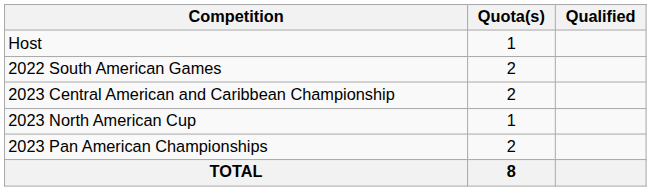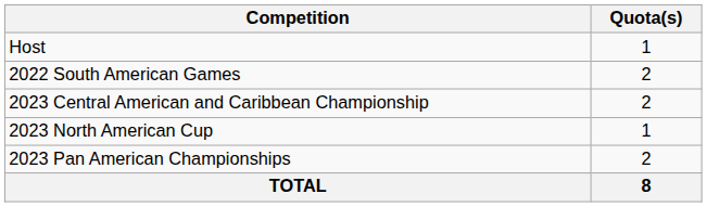 <table class = "wikitable" width=630>
 <tr>
 <th>Competition</th>
 <th>Quota(s)</th>
-<th>Qualified</th>
 </tr>
 <tr>
 <td>Host</td>
 <td align="center">1</td>
-<td></td>
 </tr>
 <tr>
 <td>2022 South American Games</td>
 <td align="center">2</td>
-<td><br></td>
 </tr>
 <tr>
 <td>2023 Central American and Caribbean Championship</td>
 <td align="center">2</td>
-<td><br></td>
 </tr>
 <tr>
 <td>2023 North American Cup</td>
 <td align="center">1</td>
-<td></td>
 </tr>
 <tr>
 <td>2023 Pan American Championships</td>
 <td align="center">2</td>
-<td><br></td>
 </tr>
 <tr>
 <th>TOTAL</th>
 <th>8</th>
-<th></th>
 </tr>
 </table>
